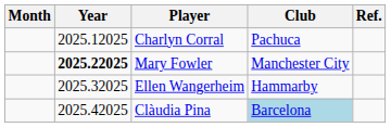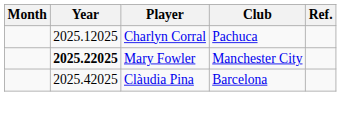 <table class="wikitable sortable">
 <tr>
 <th>Month</th>
 <th>Year</th>
 <th>Player</th>
 <th>Club</th>
 <th class="unsortable">Ref.</th>
 </tr>
 <tr>
 <td></td>
 <td align=center><span>2025.1</span>2025</td>
 <td> <a href='#'>Charlyn Corral</a></td>
 <td> <a href='#'>Pachuca</a></td>
 <td align="center"></td>
 </tr>
 <tr>
 <td></td>
 <td align=center><strong><span>2025.2</span>2025</strong></td>
 <td> <a href='#'>Mary Fowler</a></td>
 <td> <a href='#'>Manchester City</a></td>
 <td align="center"></td>
 </tr>
 <tr>
 <td></td>
-<td align=center><span>2025.3</span>2025</td>
-<td> <a href='#'>Ellen Wangerheim</a></td>
-<td> <a href='#'>Hammarby</a></td>
-<td align="center"></td>
-</tr>
-<tr>
-<td></td>
 <td align=center><span>2025.4</span>2025</td>
 <td> <a href='#'>Clàudia Pina</a></td>
-<td style="background: lightblue;"> <a href='#'>Barcelona</a></td>
+<td> <a href='#'>Barcelona</a></td>
 <td align="center"></td>
 </tr>
 </table>
